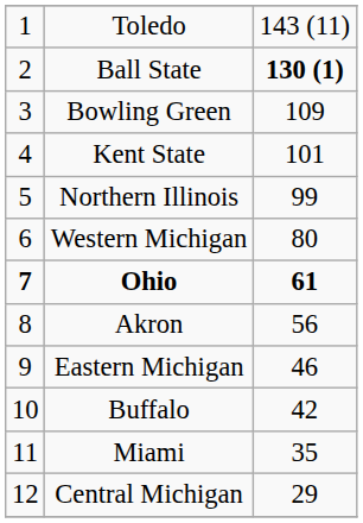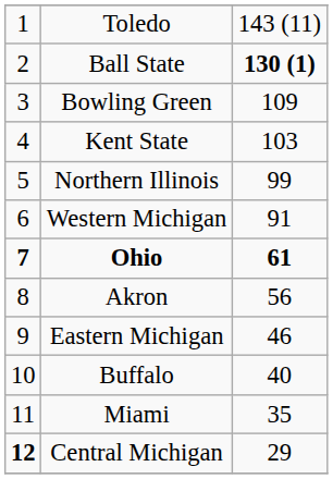 <table class="wikitable" border="1">
 <tr align=center>
 </tr>
 <tr align="center">
 <td>1</td>
 <td>Toledo</td>
 <td>143 (11)</td>
 </tr>
 <tr align="center">
 <td>2</td>
 <td>Ball State</td>
 <td><strong>130 (1)</strong></td>
 </tr>
 <tr align="center">
 <td>3</td>
 <td>Bowling Green</td>
 <td>109</td>
 </tr>
 <tr align="center">
 <td>4</td>
 <td>Kent State</td>
-<td>101</td>
+<td>103</td>
 </tr>
 <tr align="center">
 <td>5</td>
 <td>Northern Illinois</td>
 <td>99</td>
 </tr>
 <tr align="center">
 <td>6</td>
 <td>Western Michigan</td>
-<td>80</td>
+<td>91</td>
 </tr>
 <tr align="center">
 <td><strong>7</strong></td>
 <td><strong>Ohio</strong></td>
 <td><strong>61</strong></td>
 </tr>
 <tr align="center">
 <td>8</td>
 <td>Akron</td>
 <td>56</td>
 </tr>
 <tr align="center">
 <td>9</td>
 <td>Eastern Michigan</td>
 <td>46</td>
 </tr>
 <tr align="center">
 <td>10</td>
 <td>Buffalo</td>
-<td>42</td>
+<td>40</td>
 </tr>
 <tr align="center">
 <td>11</td>
 <td>Miami</td>
 <td>35</td>
 </tr>
 <tr align="center">
-<td>12</td>
+<td><strong>12</strong></td>
 <td>Central Michigan</td>
 <td>29</td>
 </tr>
 <tr align="center">
 </tr>
 </table>
